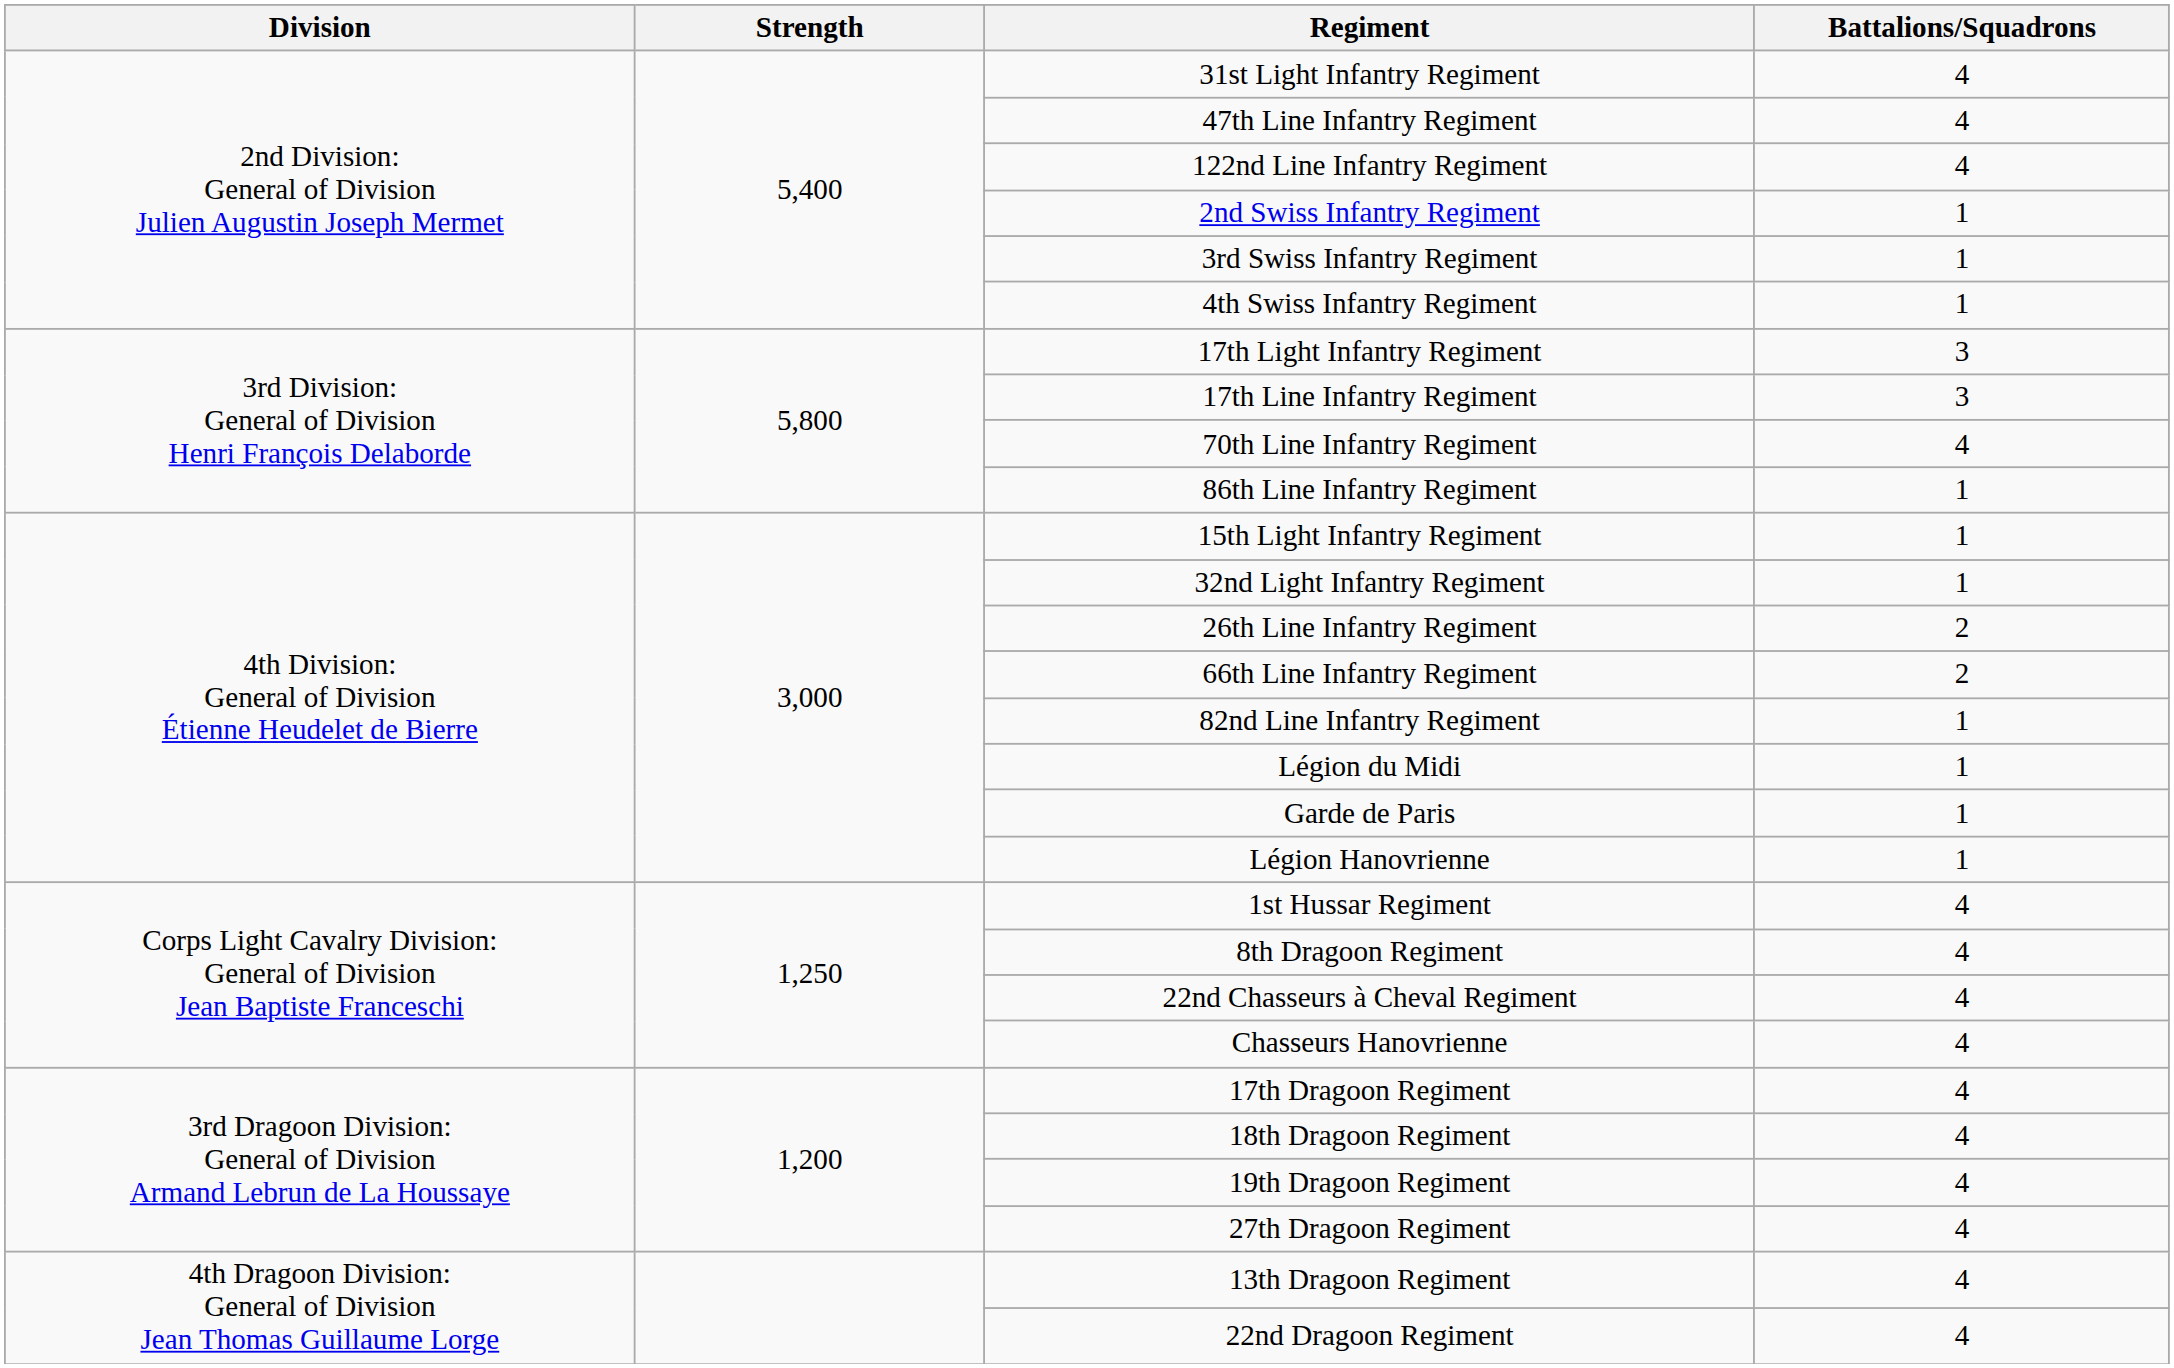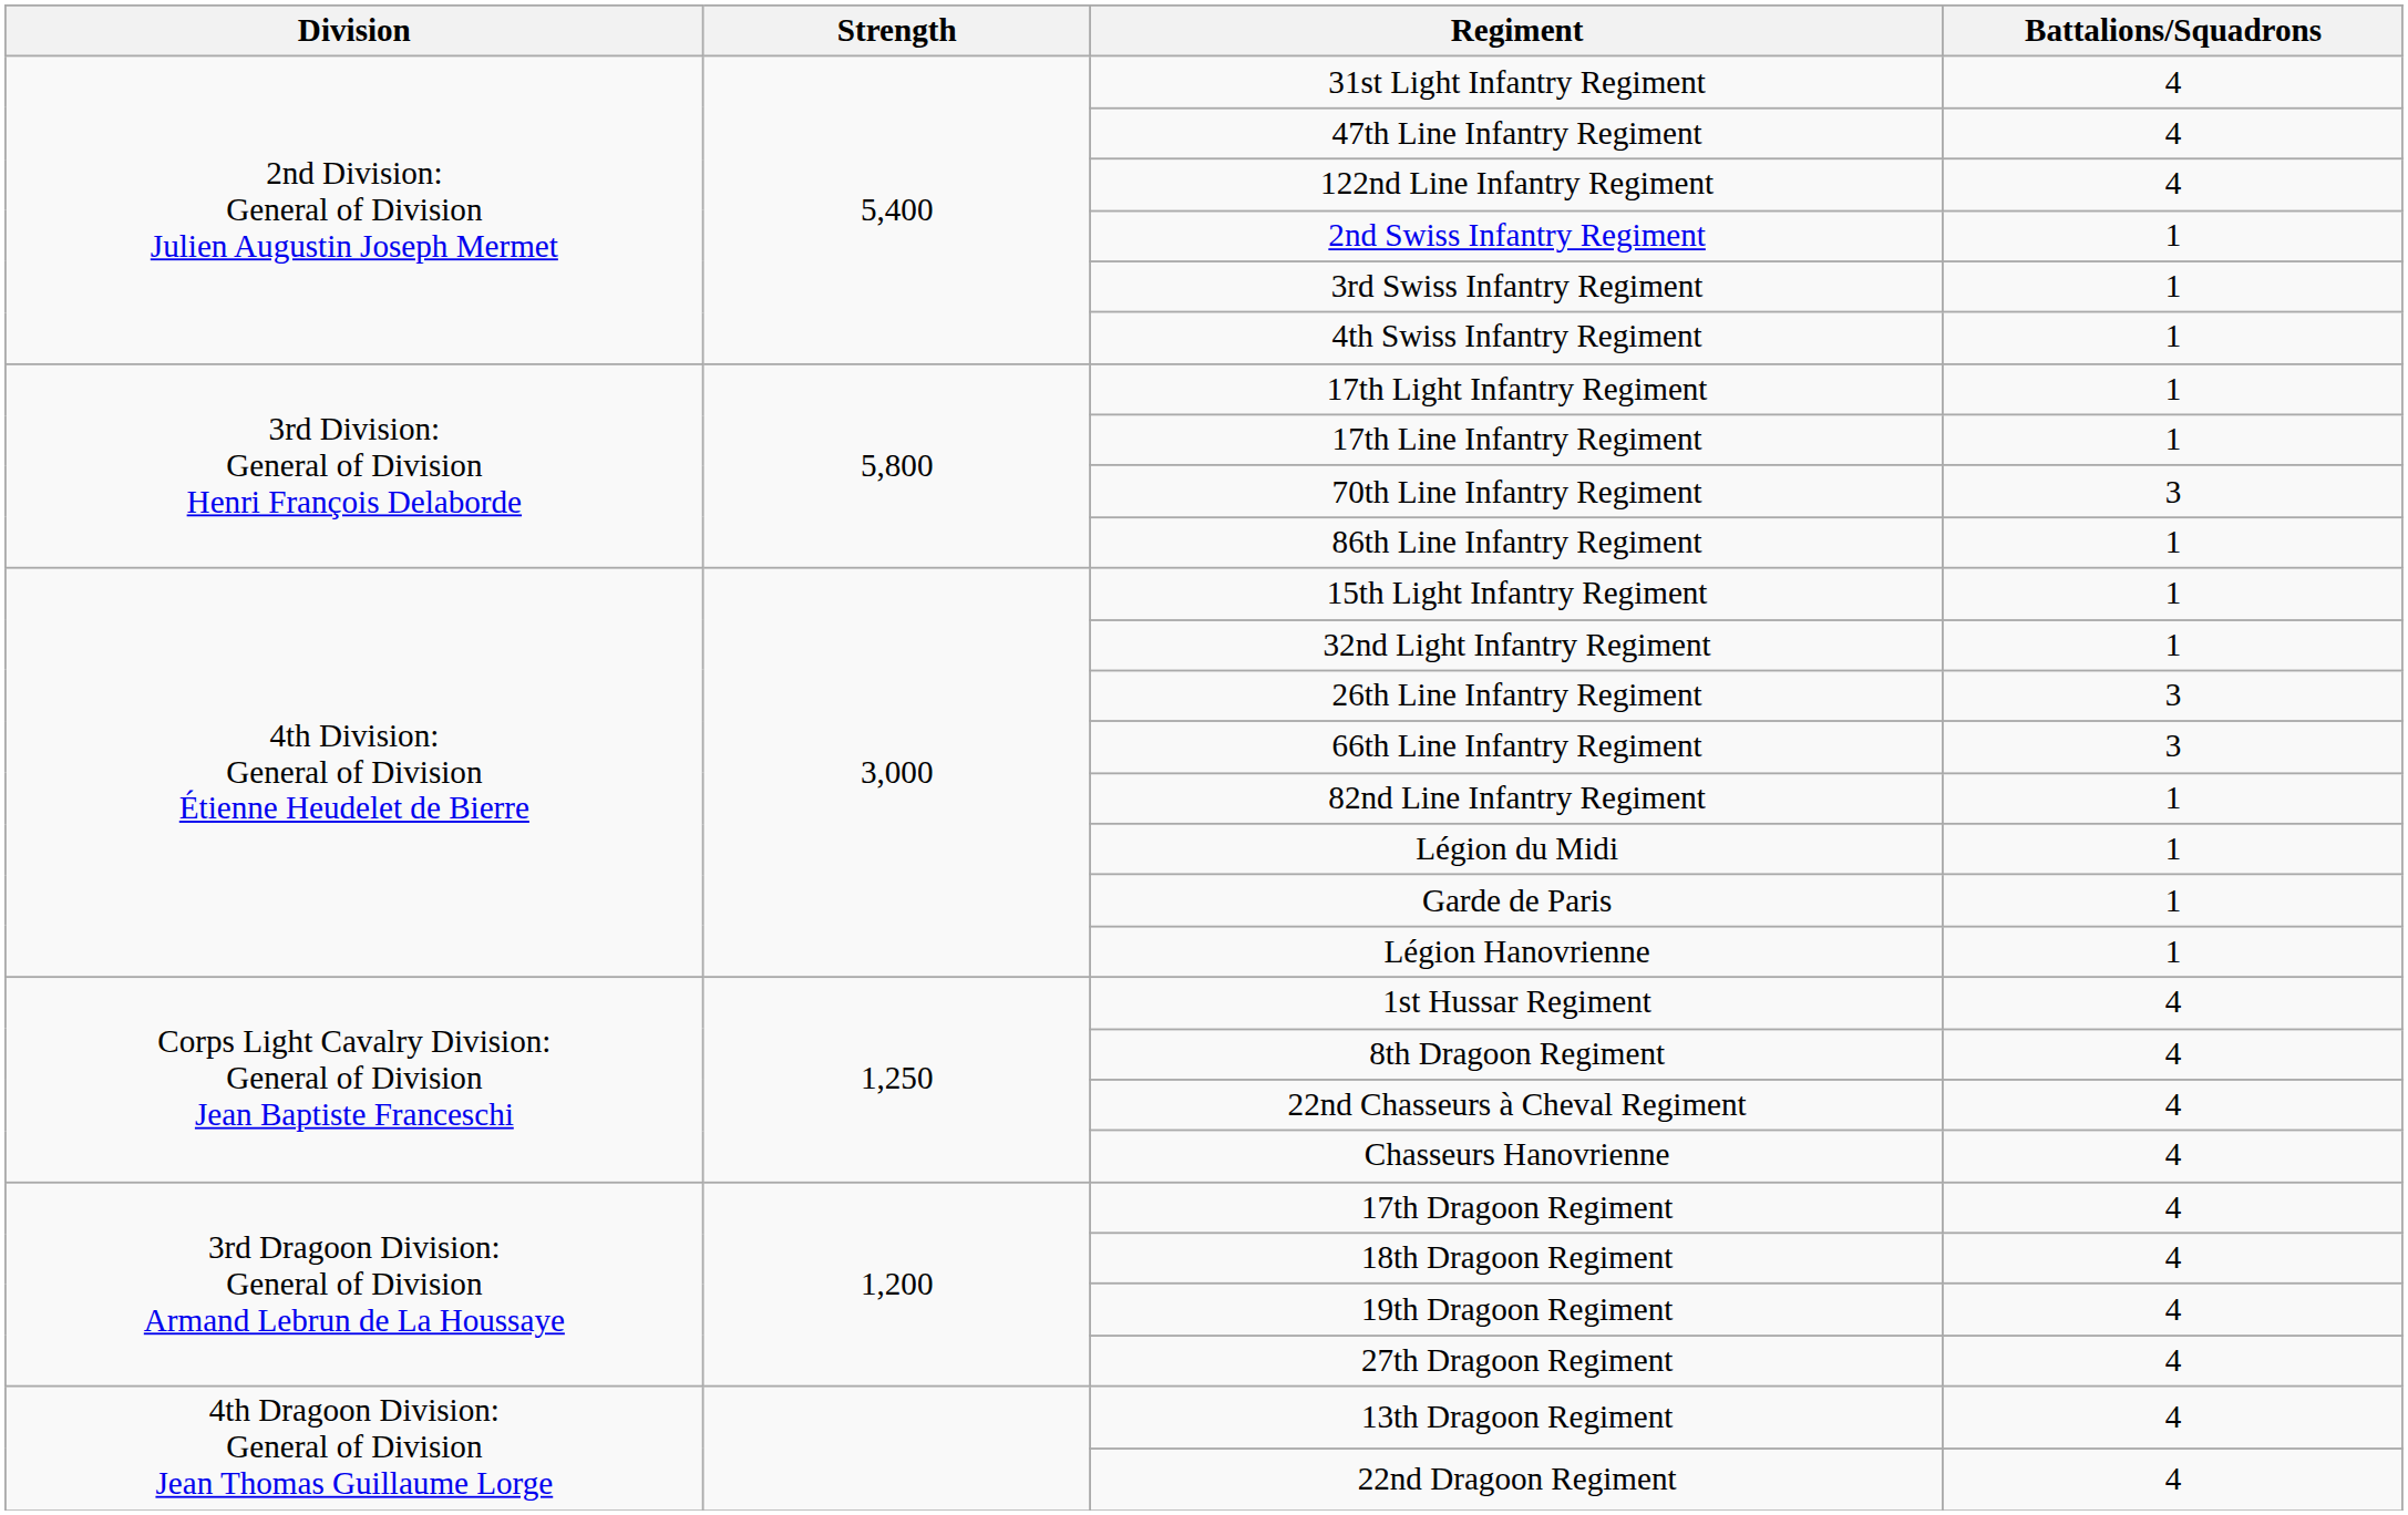 <table class="wikitable" style="text-align:center; width:60%;">
 <tr>
 <th width=18%>Division</th>
 <th width=10%>Strength</th>
 <th width=22%>Regiment</th>
 <th width=10%>Battalions/Squadrons</th>
 </tr>
 <tr>
 <td ROWSPAN=6>2nd Division:<br>General of Division<br><a href='#'>Julien Augustin Joseph Mermet</a></td>
 <td ROWSPAN=6>5,400</td>
 <td> 31st Light Infantry Regiment</td>
 <td>4</td>
 </tr>
 <tr>
 <td> 47th Line Infantry Regiment</td>
 <td>4</td>
 </tr>
 <tr>
 <td> 122nd Line Infantry Regiment</td>
 <td>4</td>
 </tr>
 <tr>
 <td> <a href='#'>2nd Swiss Infantry Regiment</a></td>
 <td>1</td>
 </tr>
 <tr>
 <td> 3rd Swiss Infantry Regiment</td>
 <td>1</td>
 </tr>
 <tr>
 <td> 4th Swiss Infantry Regiment</td>
 <td>1</td>
 </tr>
 <tr>
 <td ROWSPAN=4>3rd Division:<br>General of Division<br><a href='#'>Henri François Delaborde</a></td>
 <td ROWSPAN=4>5,800</td>
 <td> 17th Light Infantry Regiment</td>
-<td>3</td>
+<td>1</td>
 </tr>
 <tr>
 <td> 17th Line Infantry Regiment</td>
-<td>3</td>
+<td>1</td>
 </tr>
 <tr>
 <td> 70th Line Infantry Regiment</td>
-<td>4</td>
+<td>3</td>
 </tr>
 <tr>
 <td> 86th Line Infantry Regiment</td>
 <td>1</td>
 </tr>
 <tr>
 <td ROWSPAN=8>4th Division:<br>General of Division<br><a href='#'>Étienne Heudelet de Bierre</a></td>
 <td ROWSPAN=8>3,000</td>
 <td> 15th Light Infantry Regiment</td>
 <td>1</td>
 </tr>
 <tr>
 <td> 32nd Light Infantry Regiment</td>
 <td>1</td>
 </tr>
 <tr>
 <td> 26th Line Infantry Regiment</td>
-<td>2</td>
+<td>3</td>
 </tr>
 <tr>
 <td> 66th Line Infantry Regiment</td>
-<td>2</td>
+<td>3</td>
 </tr>
 <tr>
 <td> 82nd Line Infantry Regiment</td>
 <td>1</td>
 </tr>
 <tr>
 <td> Légion du Midi</td>
 <td>1</td>
 </tr>
 <tr>
 <td> Garde de Paris</td>
 <td>1</td>
 </tr>
 <tr>
 <td> Légion Hanovrienne</td>
 <td>1</td>
 </tr>
 <tr>
 <td ROWSPAN=4>Corps Light Cavalry Division:<br>General of Division<br><a href='#'>Jean Baptiste Franceschi</a></td>
 <td ROWSPAN=4>1,250</td>
 <td> 1st Hussar Regiment</td>
 <td>4</td>
 </tr>
 <tr>
 <td> 8th Dragoon Regiment</td>
 <td>4</td>
 </tr>
 <tr>
 <td> 22nd Chasseurs à Cheval Regiment</td>
 <td>4</td>
 </tr>
 <tr>
 <td> Chasseurs Hanovrienne</td>
 <td>4</td>
 </tr>
 <tr>
 <td ROWSPAN=4>3rd Dragoon Division:<br>General of Division<br><a href='#'>Armand Lebrun de La Houssaye</a></td>
 <td ROWSPAN=4>1,200</td>
 <td> 17th Dragoon Regiment</td>
 <td>4</td>
 </tr>
 <tr>
 <td> 18th Dragoon Regiment</td>
 <td>4</td>
 </tr>
 <tr>
 <td> 19th Dragoon Regiment</td>
 <td>4</td>
 </tr>
 <tr>
 <td> 27th Dragoon Regiment</td>
 <td>4</td>
 </tr>
 <tr>
 <td ROWSPAN=2>4th Dragoon Division:<br>General of Division<br><a href='#'>Jean Thomas Guillaume Lorge</a></td>
 <td ROWSPAN=2></td>
 <td> 13th Dragoon Regiment</td>
 <td>4</td>
 </tr>
 <tr>
 <td> 22nd Dragoon Regiment</td>
 <td>4</td>
 </tr>
 <tr>
 </tr>
 </table>
